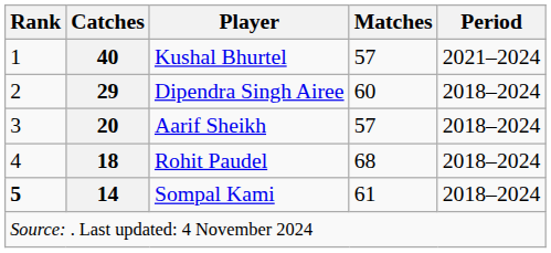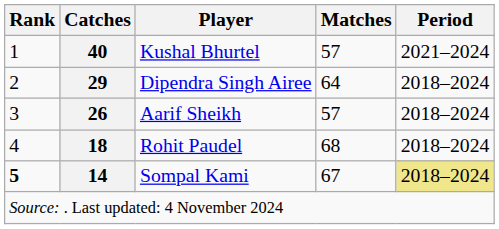 <table class="wikitable">
 <tr>
 <th>Rank</th>
 <th>Catches</th>
 <th>Player</th>
 <th>Matches</th>
 <th>Period</th>
 </tr>
 <tr>
 <td>1</td>
 <th>40</th>
 <td><a href='#'>Kushal Bhurtel</a></td>
 <td>57</td>
 <td>2021–2024</td>
 </tr>
 <tr>
 <td>2</td>
 <th>29</th>
 <td><a href='#'>Dipendra Singh Airee</a></td>
-<td>60</td>
+<td>64</td>
 <td>2018–2024</td>
 </tr>
 <tr>
 <td>3</td>
-<th>20</th>
+<th>26</th>
 <td><a href='#'>Aarif Sheikh</a></td>
 <td>57</td>
 <td>2018–2024</td>
 </tr>
 <tr>
 <td>4</td>
 <th>18</th>
 <td><a href='#'>Rohit Paudel</a></td>
 <td>68</td>
 <td>2018–2024</td>
 </tr>
 <tr>
 <td><strong>5</strong></td>
 <th>14</th>
 <td><a href='#'>Sompal Kami</a></td>
-<td>61</td>
-<td>2018–2024</td>
+<td>67</td>
+<td style="background: khaki;">2018–2024</td>
 </tr>
 <tr>
 <td colspan="5"><small><em>Source: </em>. Last updated: 4 November 2024</small></td>
 </tr>
 </table>
